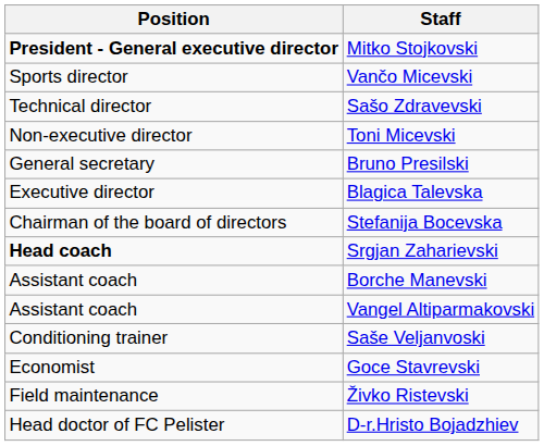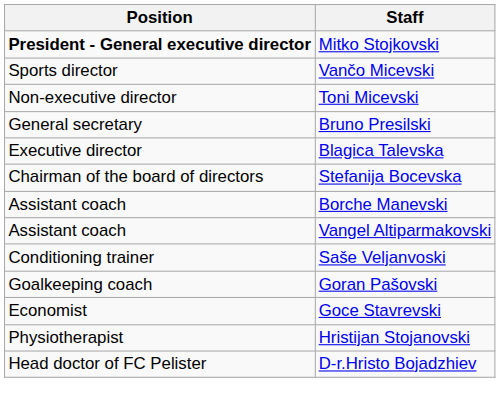 <table class="wikitable">
 <tr>
 <th>Position</th>
 <th>Staff</th>
 </tr>
 <tr>
 <td><strong>President - General executive director</strong></td>
 <td> <a href='#'>Mitko Stojkovski</a></td>
 </tr>
 <tr>
 <td>Sports director</td>
 <td> <a href='#'>Vančo Micevski</a></td>
-</tr>
-<tr>
-<td>Technical director</td>
-<td> <a href='#'>Sašo Zdravevski</a></td>
 </tr>
 <tr>
 <td>Non-executive director</td>
 <td> <a href='#'>Toni Micevski</a></td>
 </tr>
 <tr>
 <td>General secretary</td>
 <td> <a href='#'>Bruno Presilski</a></td>
 </tr>
 <tr>
 <td>Executive director</td>
 <td> <a href='#'>Blagica Talevska</a></td>
 </tr>
 <tr>
 <td>Chairman of the board of directors</td>
 <td> <a href='#'>Stefanija Bocevska</a></td>
 </tr>
 <tr>
-<td><strong>Head coach</strong></td>
-<td> <a href='#'>Srgjan Zaharievski</a></td>
-</tr>
-<tr>
 <td>Assistant coach</td>
 <td> <a href='#'>Borche Manevski</a></td>
 </tr>
 <tr>
 <td>Assistant coach</td>
 <td> <a href='#'>Vangel Altiparmakovski</a></td>
 </tr>
 <tr>
 <td>Conditioning trainer</td>
 <td> <a href='#'>Saše Veljanvoski</a></td>
 </tr>
 <tr>
+<td>Goalkeeping coach</td>
+<td> <a href='#'>Goran Pašovski</a></td>
+</tr>
+<tr>
 <td>Economist</td>
 <td> <a href='#'>Goce Stavrevski</a></td>
 </tr>
 <tr>
-<td>Field maintenance</td>
-<td> <a href='#'>Živko Ristevski</a></td>
+<td>Physiotherapist</td>
+<td> <a href='#'>Hristijan Stojanovski</a></td>
 </tr>
 <tr>
 <td>Head doctor of FC Pelister</td>
 <td> <a href='#'>D-r.Hristo Bojadzhiev</a></td>
 </tr>
 </table>
